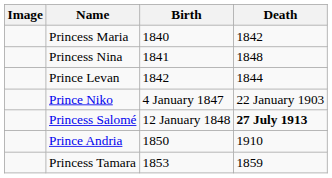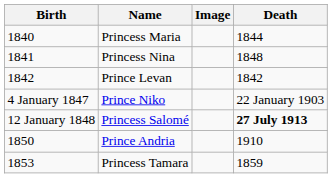 <table class="wikitable">
 <tr>
+<th>Birth</th>
+<th>Name</th>
 <th>Image</th>
-<th>Name</th>
-<th>Birth</th>
 <th>Death</th>
 </tr>
 <tr>
+<td>1840</td>
+<td>Princess Maria</td>
 <td align=center></td>
-<td>Princess Maria</td>
-<td>1840</td>
+<td>1844</td>
+</tr>
+<tr>
+<td>1841</td>
+<td>Princess Nina</td>
+<td align=center></td>
+<td>1848</td>
+</tr>
+<tr>
+<td>1842</td>
+<td>Prince Levan</td>
+<td align=center></td>
 <td>1842</td>
 </tr>
 <tr>
+<td>4 January 1847</td>
+<td><a href='#'>Prince Niko</a></td>
 <td align=center></td>
-<td>Princess Nina</td>
-<td>1841</td>
-<td>1848</td>
-</tr>
-<tr>
-<td align=center></td>
-<td>Prince Levan</td>
-<td>1842</td>
-<td>1844</td>
-</tr>
-<tr>
-<td align=center></td>
-<td><a href='#'>Prince Niko</a></td>
-<td>4 January 1847</td>
 <td>22 January 1903</td>
 </tr>
 <tr>
+<td>12 January 1848</td>
+<td><a href='#'>Princess Salomé</a></td>
 <td align=center></td>
-<td><a href='#'>Princess Salomé</a></td>
-<td>12 January 1848</td>
 <td><strong>27 July 1913</strong></td>
 </tr>
 <tr>
+<td>1850</td>
+<td><a href='#'>Prince Andria</a></td>
 <td align=center></td>
-<td><a href='#'>Prince Andria</a></td>
-<td>1850</td>
 <td>1910</td>
 </tr>
 <tr>
+<td>1853</td>
+<td>Princess Tamara</td>
 <td align=center></td>
-<td>Princess Tamara</td>
-<td>1853</td>
 <td>1859</td>
 </tr>
 </table>
